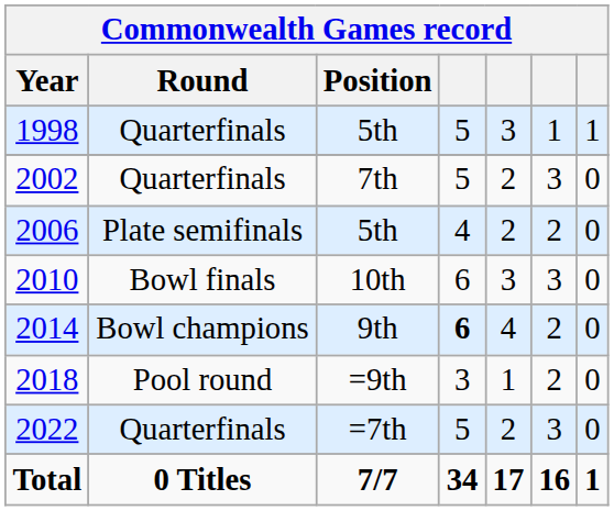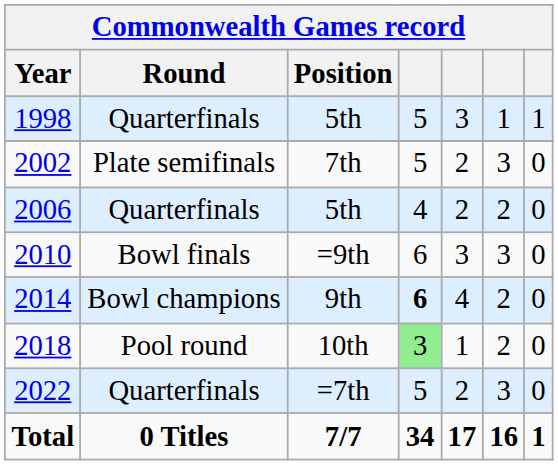 <table class="wikitable" style="text-align: center;">
 <tr>
 <th colspan=10><a href='#'>Commonwealth Games record</a></th>
 </tr>
 <tr>
 <th>Year</th>
 <th>Round</th>
 <th>Position</th>
 <th></th>
 <th></th>
 <th></th>
 <th></th>
 </tr>
 <tr bgcolor=#ddeeff>
 <td> <a href='#'>1998</a></td>
 <td>Quarterfinals</td>
 <td>5th</td>
 <td>5</td>
 <td>3</td>
 <td>1</td>
 <td>1</td>
 </tr>
 <tr>
 </tr>
 <tr>
 <td> <a href='#'>2002</a></td>
-<td>Quarterfinals</td>
+<td>Plate semifinals</td>
 <td>7th</td>
 <td>5</td>
 <td>2</td>
 <td>3</td>
 <td>0</td>
 </tr>
 <tr bgcolor=#ddeeff>
 <td> <a href='#'>2006</a></td>
-<td>Plate semifinals</td>
+<td>Quarterfinals</td>
 <td>5th</td>
 <td>4</td>
 <td>2</td>
 <td>2</td>
 <td>0</td>
 </tr>
 <tr>
 <td> <a href='#'>2010</a></td>
 <td>Bowl finals</td>
-<td>10th</td>
+<td>=9th</td>
 <td>6</td>
 <td>3</td>
 <td>3</td>
 <td>0</td>
 </tr>
 <tr bgcolor=#ddeeff>
 <td> <a href='#'>2014</a></td>
 <td>Bowl champions</td>
 <td>9th</td>
 <td><strong>6</strong></td>
 <td>4</td>
 <td>2</td>
 <td>0</td>
 </tr>
 <tr>
 <td> <a href='#'>2018</a></td>
 <td>Pool round</td>
-<td>=9th</td>
-<td>3</td>
+<td>10th</td>
+<td style="background: lightgreen;">3</td>
 <td>1</td>
 <td>2</td>
 <td>0</td>
 </tr>
 <tr bgcolor=#ddeeff>
 <td> <a href='#'>2022</a></td>
 <td>Quarterfinals</td>
 <td>=7th</td>
 <td>5</td>
 <td>2</td>
 <td>3</td>
 <td>0</td>
 </tr>
 <tr>
 <td colspan=1><strong>Total</strong></td>
 <td><strong>0 Titles</strong></td>
 <td><strong>7/7</strong></td>
 <td><strong>34</strong></td>
 <td><strong>17</strong></td>
 <td><strong>16</strong></td>
 <td><strong>1</strong></td>
 </tr>
 </table>
